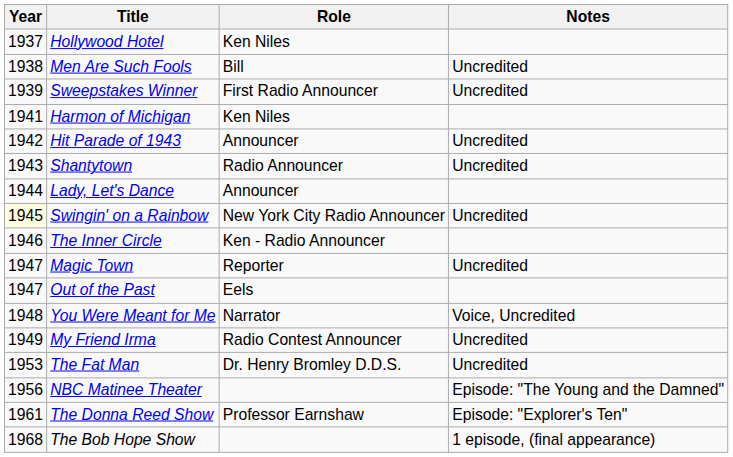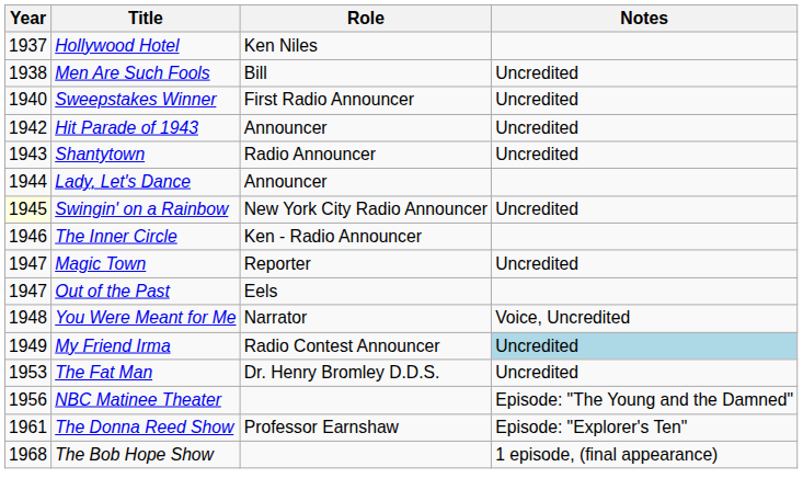 <table class="wikitable">
 <tr>
 <th>Year</th>
 <th>Title</th>
 <th>Role</th>
 <th>Notes</th>
 </tr>
 <tr>
 <td>1937</td>
 <td><em><a href='#'>Hollywood Hotel</a></em></td>
 <td>Ken Niles</td>
 <td></td>
 </tr>
 <tr>
 <td>1938</td>
 <td><em><a href='#'>Men Are Such Fools</a></em></td>
 <td>Bill</td>
 <td>Uncredited</td>
 </tr>
 <tr>
-<td>1939</td>
+<td>1940</td>
 <td><em><a href='#'>Sweepstakes Winner</a></em></td>
 <td>First Radio Announcer</td>
 <td>Uncredited</td>
-</tr>
-<tr>
-<td>1941</td>
-<td><em><a href='#'>Harmon of Michigan</a></em></td>
-<td>Ken Niles</td>
-<td></td>
 </tr>
 <tr>
 <td>1942</td>
 <td><em><a href='#'>Hit Parade of 1943</a></em></td>
 <td>Announcer</td>
 <td>Uncredited</td>
 </tr>
 <tr>
 <td>1943</td>
 <td><em><a href='#'>Shantytown</a></em></td>
 <td>Radio Announcer</td>
 <td>Uncredited</td>
 </tr>
 <tr>
 <td>1944</td>
 <td><em><a href='#'>Lady, Let's Dance</a></em></td>
 <td>Announcer</td>
 <td></td>
 </tr>
 <tr>
 <td style="background: lightyellow;">1945</td>
 <td><em><a href='#'>Swingin' on a Rainbow</a></em></td>
 <td>New York City Radio Announcer</td>
 <td>Uncredited</td>
 </tr>
 <tr>
 <td>1946</td>
 <td><em><a href='#'>The Inner Circle</a></em></td>
 <td>Ken - Radio Announcer</td>
 <td></td>
 </tr>
 <tr>
 <td>1947</td>
 <td><em><a href='#'>Magic Town</a></em></td>
 <td>Reporter</td>
 <td>Uncredited</td>
 </tr>
 <tr>
 <td>1947</td>
 <td><em><a href='#'>Out of the Past</a></em></td>
 <td>Eels</td>
 <td></td>
 </tr>
 <tr>
 <td>1948</td>
 <td><em><a href='#'>You Were Meant for Me</a></em></td>
 <td>Narrator</td>
 <td>Voice, Uncredited</td>
 </tr>
 <tr>
 <td>1949</td>
 <td><em><a href='#'>My Friend Irma</a></em></td>
 <td>Radio Contest Announcer</td>
-<td>Uncredited</td>
+<td style="background: lightblue;">Uncredited</td>
 </tr>
 <tr>
 <td>1953</td>
 <td><em><a href='#'>The Fat Man</a></em></td>
 <td>Dr. Henry Bromley D.D.S.</td>
 <td>Uncredited</td>
 </tr>
 <tr>
 <td>1956</td>
 <td><em><a href='#'>NBC Matinee Theater</a></em></td>
 <td></td>
 <td>Episode: "The Young and the Damned"</td>
 </tr>
 <tr>
 <td>1961</td>
 <td><em><a href='#'>The Donna Reed Show</a></em></td>
 <td>Professor Earnshaw</td>
 <td>Episode: "Explorer's Ten"</td>
 </tr>
 <tr>
 <td>1968</td>
 <td><em>The Bob Hope Show</em></td>
 <td></td>
 <td>1 episode, (final appearance)</td>
 </tr>
 </table>
